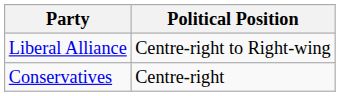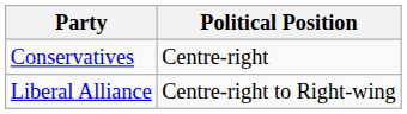 <table class="wikitable mw-collapsible mw-collapsed">
 <tr>
 <th>Party</th>
 <th>Political Position</th>
 </tr>
 <tr>
+<td><a href='#'>Conservatives</a></td>
+<td>Centre-right</td>
+</tr>
+<tr>
 <td><a href='#'>Liberal Alliance</a></td>
 <td>Centre-right to Right-wing</td>
 </tr>
-<tr>
-<td><a href='#'>Conservatives</a></td>
-<td>Centre-right</td>
-</tr>
 </table>
